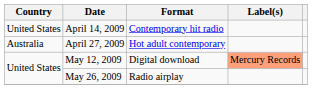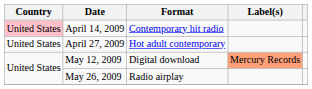 <table class="wikitable">
 <tr>
 <th>Country</th>
 <th>Date</th>
 <th>Format</th>
 <th>Label(s)</th>
 <th></th>
 </tr>
 <tr>
-<td>United States</td>
+<td style="background: pink;">United States</td>
 <td>April 14, 2009</td>
 <td><a href='#'>Contemporary hit radio</a></td>
 <td></td>
 <td></td>
 </tr>
 <tr>
-<td>Australia</td>
+<td>United States</td>
 <td>April 27, 2009</td>
 <td><a href='#'>Hot adult contemporary</a></td>
 <td></td>
 <td></td>
 </tr>
 <tr>
 <td rowspan="2">United States</td>
 <td>May 12, 2009</td>
 <td>Digital download</td>
 <td style="background: lightsalmon;">Mercury Records</td>
 <td></td>
 </tr>
 <tr>
 <td>May 26, 2009</td>
 <td>Radio airplay</td>
 <td></td>
 <td></td>
 </tr>
 <tr>
 </tr>
 </table>
